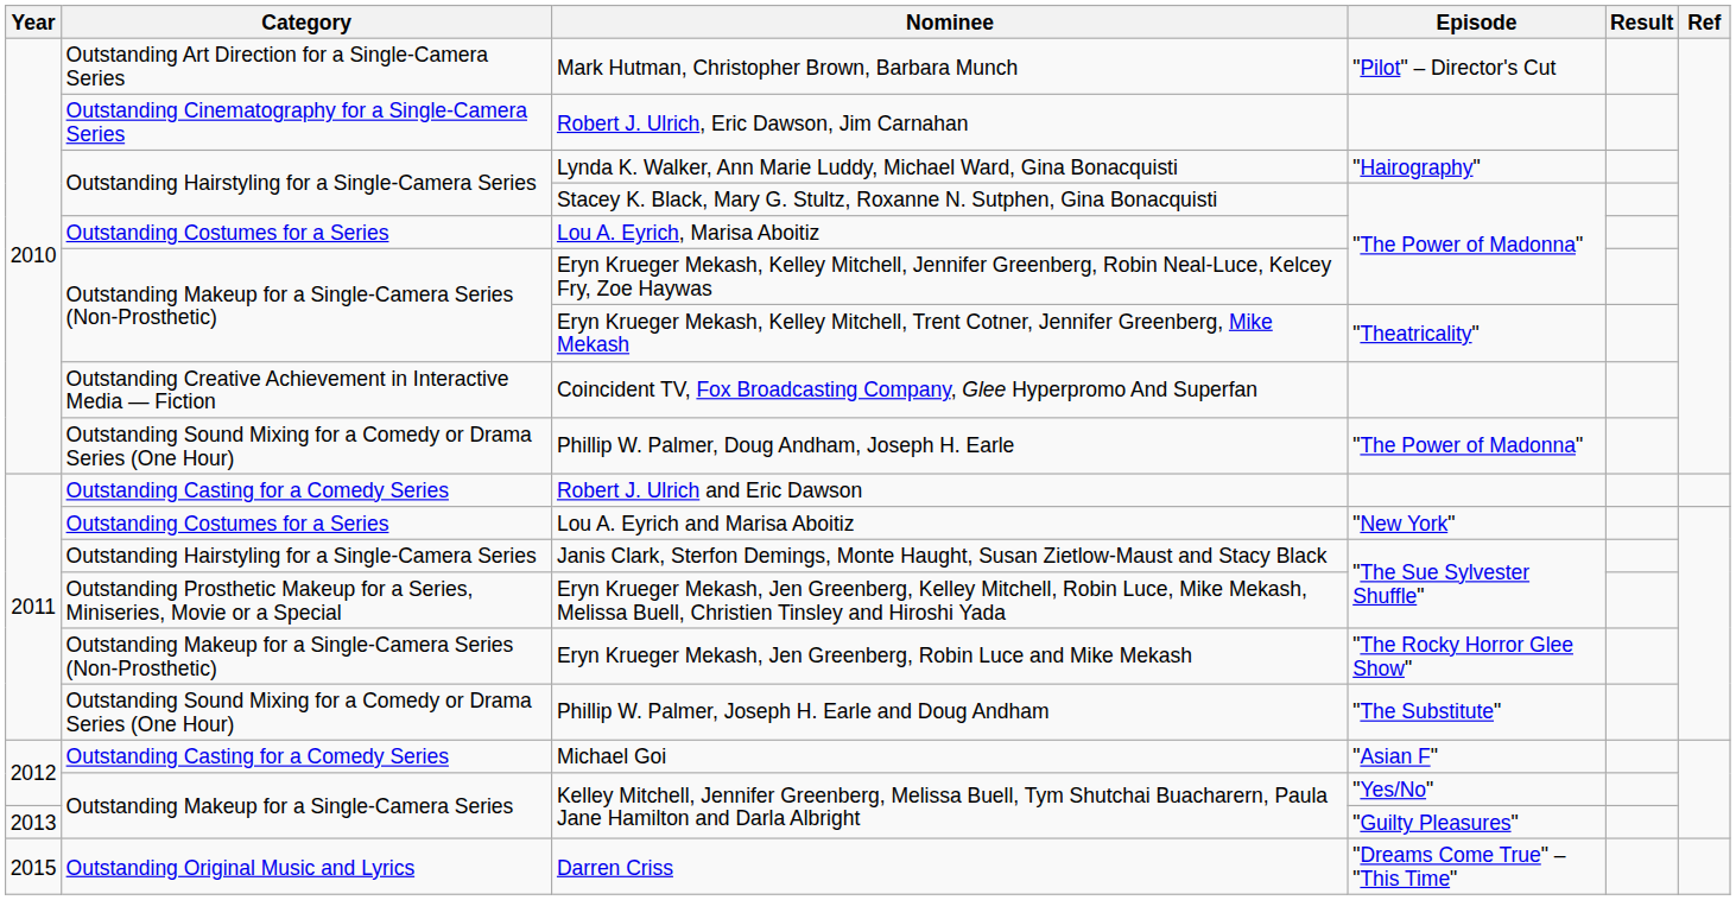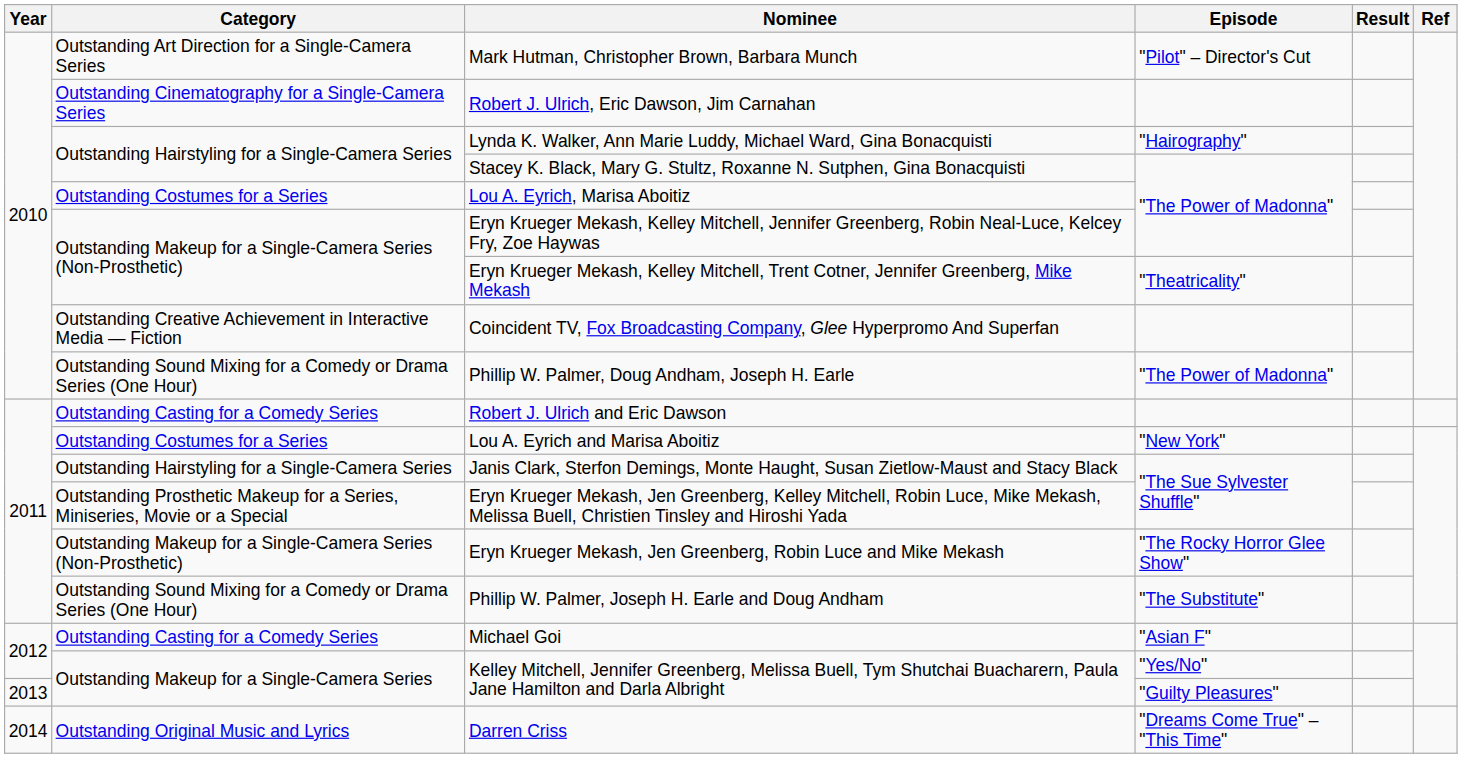 <table class="wikitable" style="font-size:95%" width=100%>
 <tr>
 <th>Year</th>
 <th>Category</th>
 <th>Nominee</th>
 <th>Episode</th>
 <th>Result</th>
 <th width="3%">Ref</th>
 </tr>
 <tr>
 <td rowspan="9" align="center">2010</td>
 <td>Outstanding Art Direction for a Single-Camera Series</td>
 <td>Mark Hutman, Christopher Brown, Barbara Munch</td>
 <td>"<a href='#'>Pilot</a>" – Director's Cut</td>
 <td></td>
 <td rowspan="9" align="center"></td>
 </tr>
 <tr>
 <td><a href='#'>Outstanding Cinematography for a Single-Camera Series</a></td>
 <td><a href='#'>Robert J. Ulrich</a>, Eric Dawson, Jim Carnahan</td>
 <td></td>
 <td></td>
 </tr>
 <tr>
 <td rowspan="2">Outstanding Hairstyling for a Single-Camera Series</td>
 <td>Lynda K. Walker, Ann Marie Luddy, Michael Ward, Gina Bonacquisti</td>
 <td>"<a href='#'>Hairography</a>"</td>
 <td></td>
 </tr>
 <tr>
 <td>Stacey K. Black, Mary G. Stultz, Roxanne N. Sutphen, Gina Bonacquisti</td>
 <td rowspan="3">"<a href='#'>The Power of Madonna</a>"</td>
 <td></td>
 </tr>
 <tr>
 <td><a href='#'>Outstanding Costumes for a Series</a></td>
 <td><a href='#'>Lou A. Eyrich</a>, Marisa Aboitiz</td>
 <td></td>
 </tr>
 <tr>
 <td rowspan="2">Outstanding Makeup for a Single-Camera Series (Non-Prosthetic)</td>
 <td>Eryn Krueger Mekash, Kelley Mitchell, Jennifer Greenberg, Robin Neal-Luce, Kelcey Fry, Zoe Haywas</td>
 <td></td>
 </tr>
 <tr>
 <td>Eryn Krueger Mekash, Kelley Mitchell, Trent Cotner, Jennifer Greenberg, <a href='#'>Mike Mekash</a></td>
 <td>"<a href='#'>Theatricality</a>"</td>
 <td></td>
 </tr>
 <tr>
 <td>Outstanding Creative Achievement in Interactive Media — Fiction</td>
 <td>Coincident TV, <a href='#'>Fox Broadcasting Company</a>, <em>Glee</em> Hyperpromo And Superfan</td>
 <td></td>
 <td></td>
 </tr>
 <tr>
 <td>Outstanding Sound Mixing for a Comedy or Drama Series (One Hour)</td>
 <td>Phillip W. Palmer, Doug Andham, Joseph H. Earle</td>
 <td>"<a href='#'>The Power of Madonna</a>"</td>
 <td></td>
 </tr>
 <tr>
 <td rowspan="6" align="center">2011</td>
 <td><a href='#'>Outstanding Casting for a Comedy Series</a></td>
 <td><a href='#'>Robert J. Ulrich</a> and Eric Dawson</td>
 <td></td>
 <td></td>
 <td align="center"></td>
 </tr>
 <tr>
 <td><a href='#'>Outstanding Costumes for a Series</a></td>
 <td>Lou A. Eyrich and Marisa Aboitiz</td>
 <td>"<a href='#'>New York</a>"</td>
 <td></td>
 <td rowspan="5" align="center"></td>
 </tr>
 <tr>
 <td>Outstanding Hairstyling for a Single-Camera Series</td>
 <td>Janis Clark, Sterfon Demings, Monte Haught, Susan Zietlow-Maust and Stacy Black</td>
 <td rowspan="2">"<a href='#'>The Sue Sylvester Shuffle</a>"</td>
 <td></td>
 </tr>
 <tr>
 <td>Outstanding Prosthetic Makeup for a Series, Miniseries, Movie or a Special</td>
 <td>Eryn Krueger Mekash, Jen Greenberg, Kelley Mitchell, Robin Luce, Mike Mekash, Melissa Buell, Christien Tinsley and Hiroshi Yada</td>
 <td></td>
 </tr>
 <tr>
 <td>Outstanding Makeup for a Single-Camera Series (Non-Prosthetic)</td>
 <td>Eryn Krueger Mekash, Jen Greenberg, Robin Luce and Mike Mekash</td>
 <td>"<a href='#'>The Rocky Horror Glee Show</a>"</td>
 <td></td>
 </tr>
 <tr>
 <td>Outstanding Sound Mixing for a Comedy or Drama Series (One Hour)</td>
 <td>Phillip W. Palmer, Joseph H. Earle and Doug Andham</td>
 <td>"<a href='#'>The Substitute</a>"</td>
 <td></td>
 </tr>
 <tr>
 <td rowspan="2" align="center">2012</td>
 <td><a href='#'>Outstanding Casting for a Comedy Series</a></td>
 <td>Michael Goi</td>
 <td>"<a href='#'>Asian F</a>"</td>
 <td></td>
 <td rowspan="3" align="center"></td>
 </tr>
 <tr>
 <td rowspan=2>Outstanding Makeup for a Single-Camera Series</td>
 <td rowspan=2>Kelley Mitchell, Jennifer Greenberg, Melissa Buell, Tym Shutchai Buacharern, Paula Jane Hamilton and Darla Albright</td>
 <td>"<a href='#'>Yes/No</a>"</td>
 <td></td>
 </tr>
 <tr>
 <td>2013</td>
 <td>"<a href='#'>Guilty Pleasures</a>"</td>
 <td></td>
 </tr>
 <tr>
-<td>2015</td>
+<td>2014</td>
 <td><a href='#'>Outstanding Original Music and Lyrics</a></td>
 <td><a href='#'>Darren Criss</a></td>
 <td>"<a href='#'>Dreams Come True</a>" – "<a href='#'>This Time</a>"</td>
 <td></td>
 <td align="center"></td>
 </tr>
 </table>
